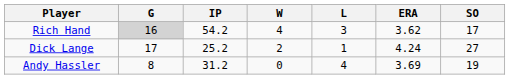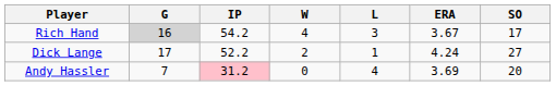 <table class="wikitable sortable">
 <tr>
 <th bgcolor="#DDDDFF" width="16%">Player</th>
 <th bgcolor="#DDDDFF" width="9%">G</th>
 <th bgcolor="#DDDDFF" width="9%">IP</th>
 <th bgcolor="#DDDDFF" width="9%">W</th>
 <th bgcolor="#DDDDFF" width="9%">L</th>
 <th bgcolor="#DDDDFF" width="9%">ERA</th>
 <th bgcolor="#DDDDFF" width="9%">SO</th>
 </tr>
 <tr align="center">
 <td><a href='#'>Rich Hand</a></td>
 <td style="background: lightgrey;">16</td>
 <td>54.2</td>
 <td>4</td>
 <td>3</td>
-<td>3.62</td>
+<td>3.67</td>
 <td>17</td>
 </tr>
 <tr align=center>
 <td><a href='#'>Dick Lange</a></td>
 <td>17</td>
-<td>25.2</td>
+<td>52.2</td>
 <td>2</td>
 <td>1</td>
 <td>4.24</td>
 <td>27</td>
 </tr>
 <tr align=center>
 <td><a href='#'>Andy Hassler</a></td>
-<td>8</td>
-<td>31.2</td>
+<td>7</td>
+<td style="background: pink;">31.2</td>
 <td>0</td>
 <td>4</td>
 <td>3.69</td>
-<td>19</td>
+<td>20</td>
 </tr>
 </table>
